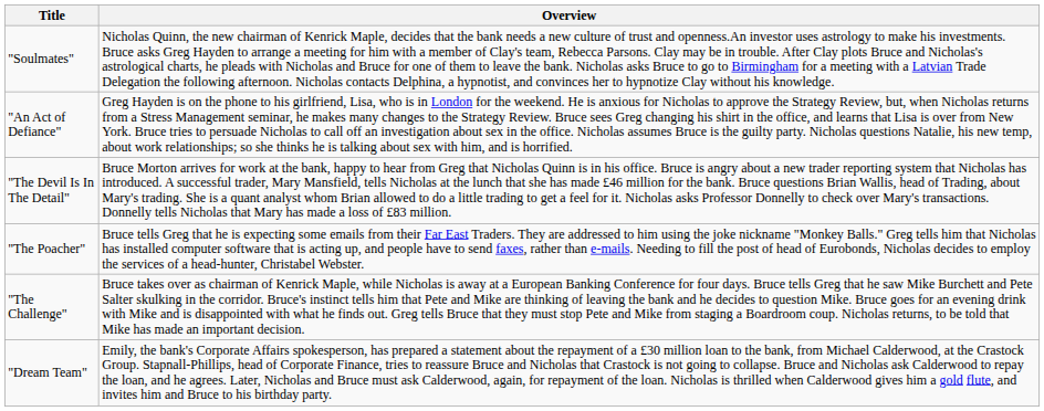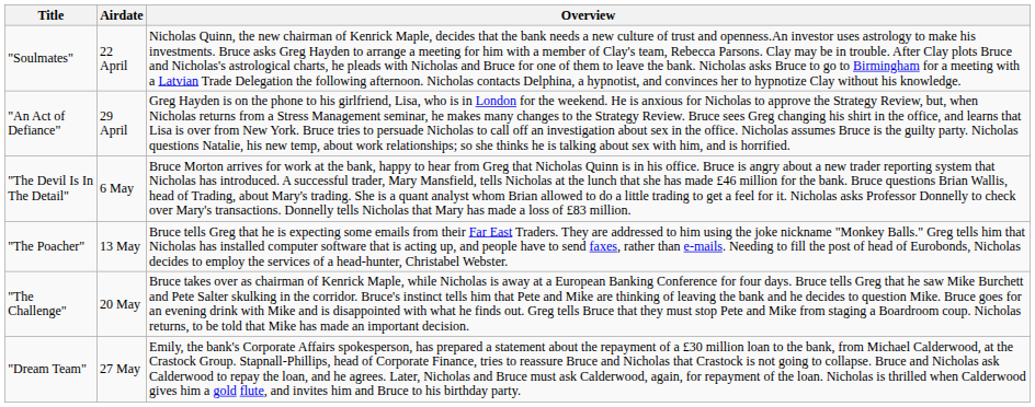 <table class="wikitable" style="font-size: 100%;">
 <tr style="background:#EFEFEF">
 <th>Title</th>
+<th><strong>Airdate</strong></th>
 <th><strong>Overview</strong></th>
 </tr>
 <tr>
 <td>"Soulmates"</td>
+<td>22 April</td>
 <td style="font-size: 100%;">Nicholas Quinn, the new chairman of Kenrick Maple, decides that the bank needs a new culture of trust and openness.An investor uses astrology to make his investments. Bruce asks Greg Hayden to arrange a meeting for him with a member of Clay's team, Rebecca Parsons. Clay may be in trouble. After Clay plots Bruce and Nicholas's astrological charts, he pleads with Nicholas and Bruce for one of them to leave the bank. Nicholas asks Bruce to go to <a href='#'>Birmingham</a> for a meeting with a <a href='#'>Latvian</a> Trade Delegation the following afternoon. Nicholas contacts Delphina, a hypnotist, and convinces her to hypnotize Clay without his knowledge.</td>
 </tr>
 <tr>
 <td>"An Act of Defiance"</td>
+<td>29 April</td>
 <td style="font-size: 100%;">Greg Hayden is on the phone to his girlfriend, Lisa, who is in <a href='#'>London</a> for the weekend. He is anxious for Nicholas to approve the Strategy Review, but, when Nicholas returns from a Stress Management seminar, he makes many changes to the Strategy Review. Bruce sees Greg changing his shirt in the office, and learns that Lisa is over from New York. Bruce tries to persuade Nicholas to call off an investigation about sex in the office. Nicholas assumes Bruce is the guilty party. Nicholas questions Natalie, his new temp, about work relationships; so she thinks he is talking about sex with him, and is horrified.</td>
 </tr>
 <tr>
 <td>"The Devil Is In The Detail"</td>
+<td>6 May</td>
 <td style="font-size: 100%;">Bruce Morton arrives for work at the bank, happy to hear from Greg that Nicholas Quinn is in his office. Bruce is angry about a new trader reporting system that Nicholas has introduced. A successful trader, Mary Mansfield, tells Nicholas at the lunch that she has made £46 million for the bank. Bruce questions Brian Wallis, head of Trading, about Mary's trading. She is a quant analyst whom Brian allowed to do a little trading to get a feel for it. Nicholas asks Professor Donnelly to check over Mary's transactions. Donnelly tells Nicholas that Mary has made a loss of £83 million.</td>
 </tr>
 <tr>
 <td>"The Poacher"</td>
+<td>13 May</td>
 <td style="font-size: 100%;">Bruce tells Greg that he is expecting some emails from their <a href='#'>Far East</a> Traders. They are addressed to him using the joke nickname "Monkey Balls." Greg tells him that Nicholas has installed computer software that is acting up, and people have to send <a href='#'>faxes</a>, rather than <a href='#'>e-mails</a>. Needing to fill the post of head of Eurobonds, Nicholas decides to employ the services of a head-hunter, Christabel Webster.</td>
 </tr>
 <tr>
 <td>"The Challenge"</td>
+<td>20 May</td>
 <td style="font-size: 100%;">Bruce takes over as chairman of Kenrick Maple, while Nicholas is away at a European Banking Conference for four days. Bruce tells Greg that he saw Mike Burchett and Pete Salter skulking in the corridor. Bruce's instinct tells him that Pete and Mike are thinking of leaving the bank and he decides to question Mike. Bruce goes for an evening drink with Mike and is disappointed with what he finds out. Greg tells Bruce that they must stop Pete and Mike from staging a Boardroom coup. Nicholas returns, to be told that Mike has made an important decision.</td>
 </tr>
 <tr>
 <td>"Dream Team"</td>
+<td>27 May</td>
 <td style="font-size: 100%;">Emily, the bank's Corporate Affairs spokesperson, has prepared a statement about the repayment of a £30 million loan to the bank, from Michael Calderwood, at the Crastock Group. Stapnall-Phillips, head of Corporate Finance, tries to reassure Bruce and Nicholas that Crastock is not going to collapse. Bruce and Nicholas ask Calderwood to repay the loan, and he agrees. Later, Nicholas and Bruce must ask Calderwood, again, for repayment of the loan. Nicholas is thrilled when Calderwood gives him a <a href='#'>gold</a> <a href='#'>flute</a>, and invites him and Bruce to his birthday party.</td>
 </tr>
 </table>
